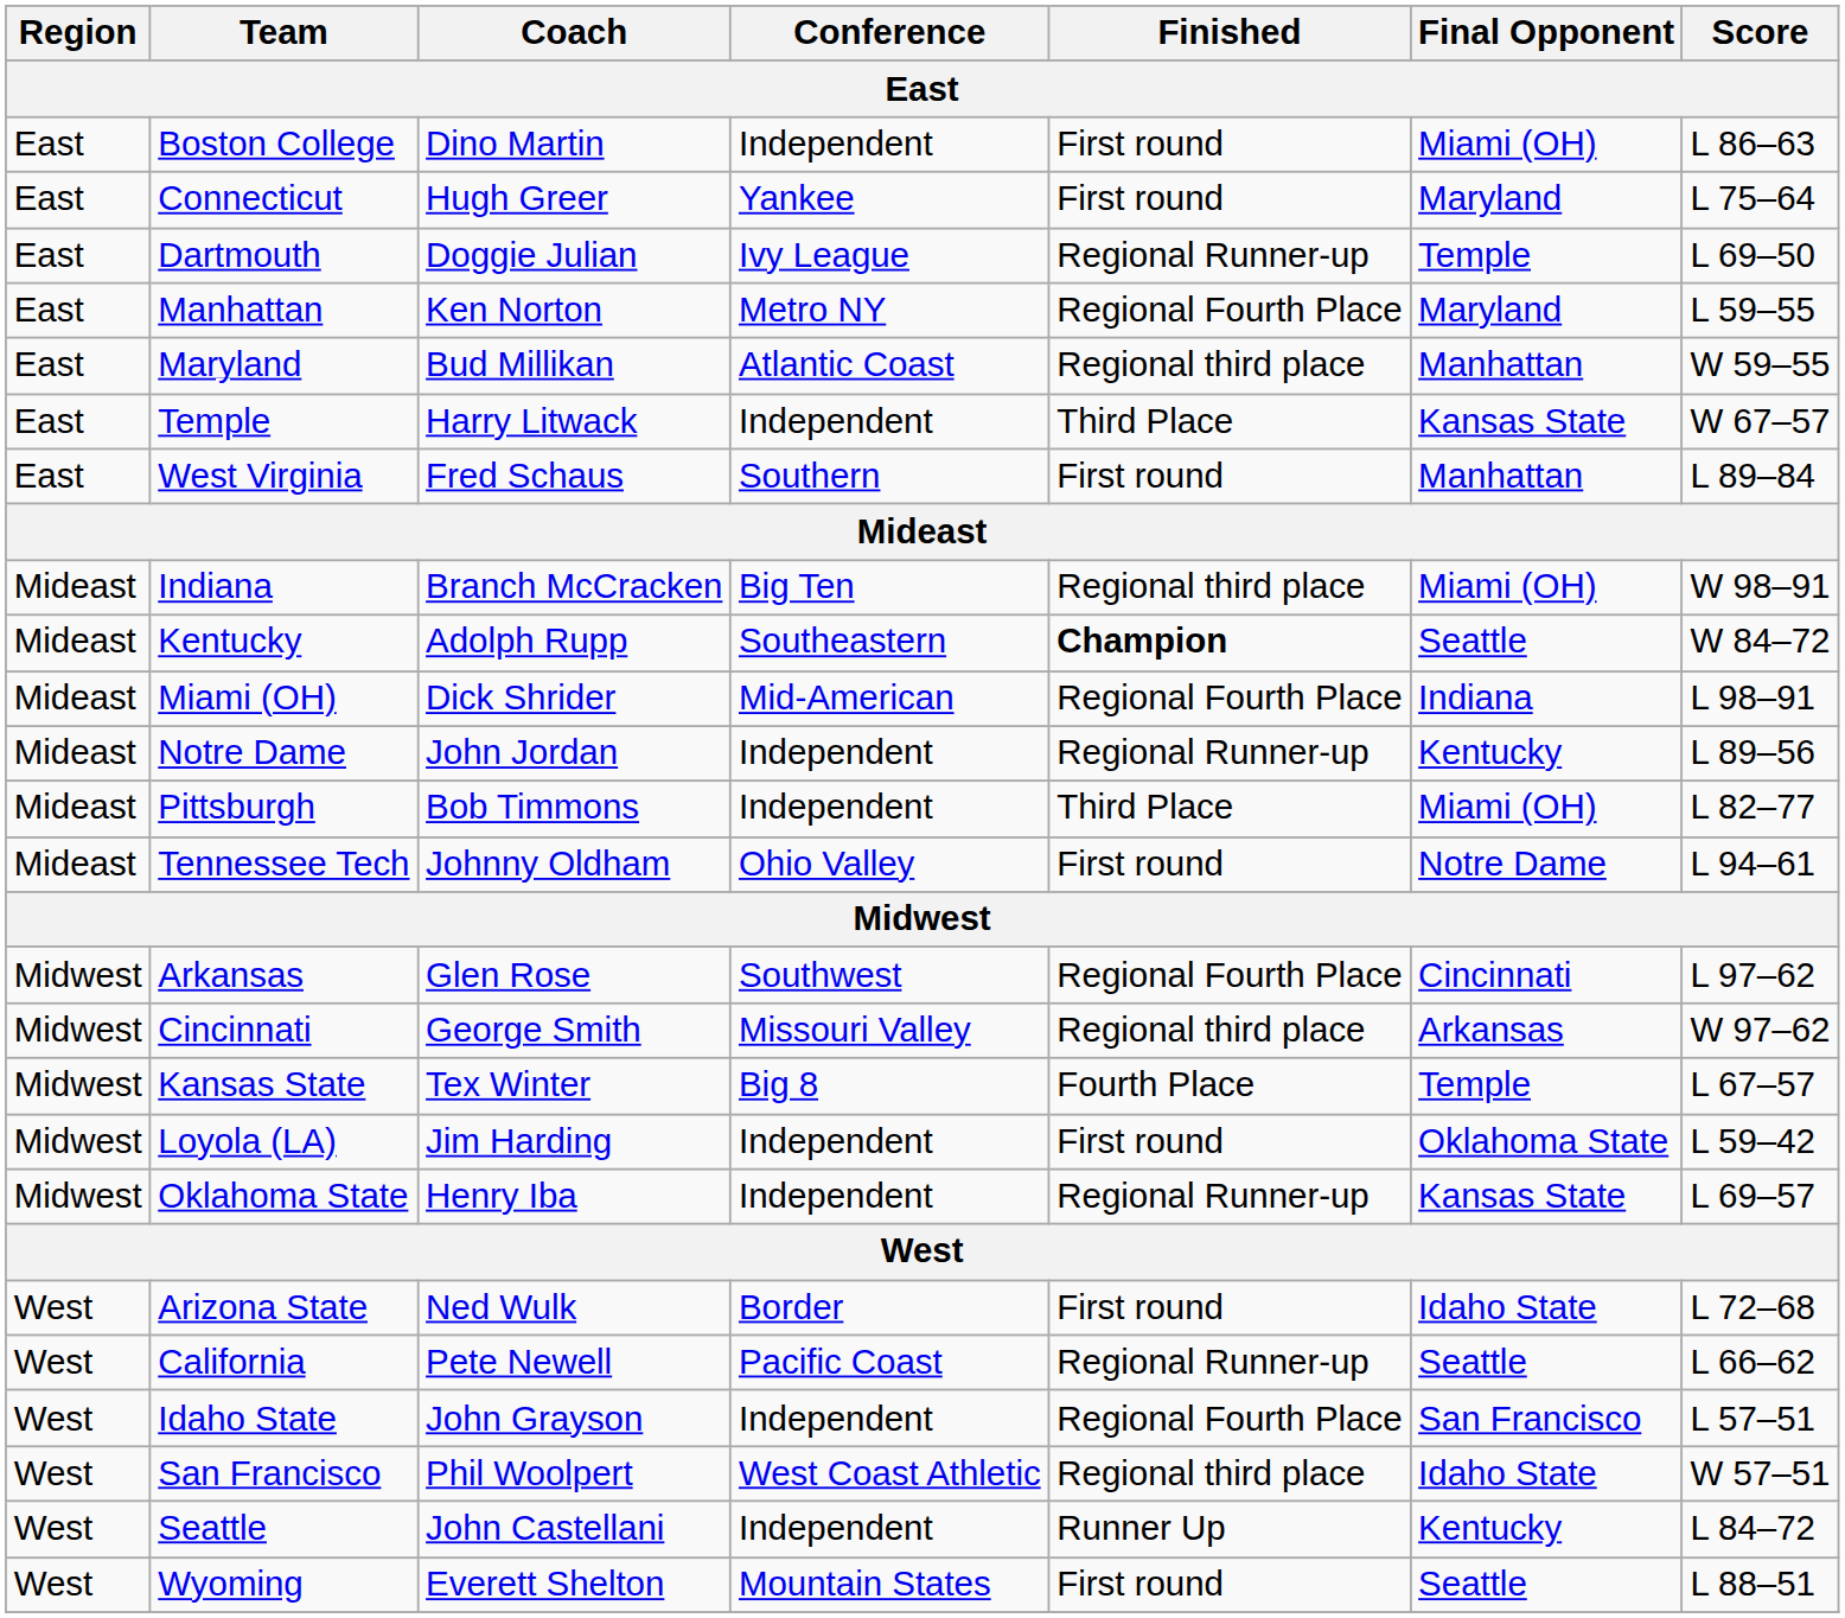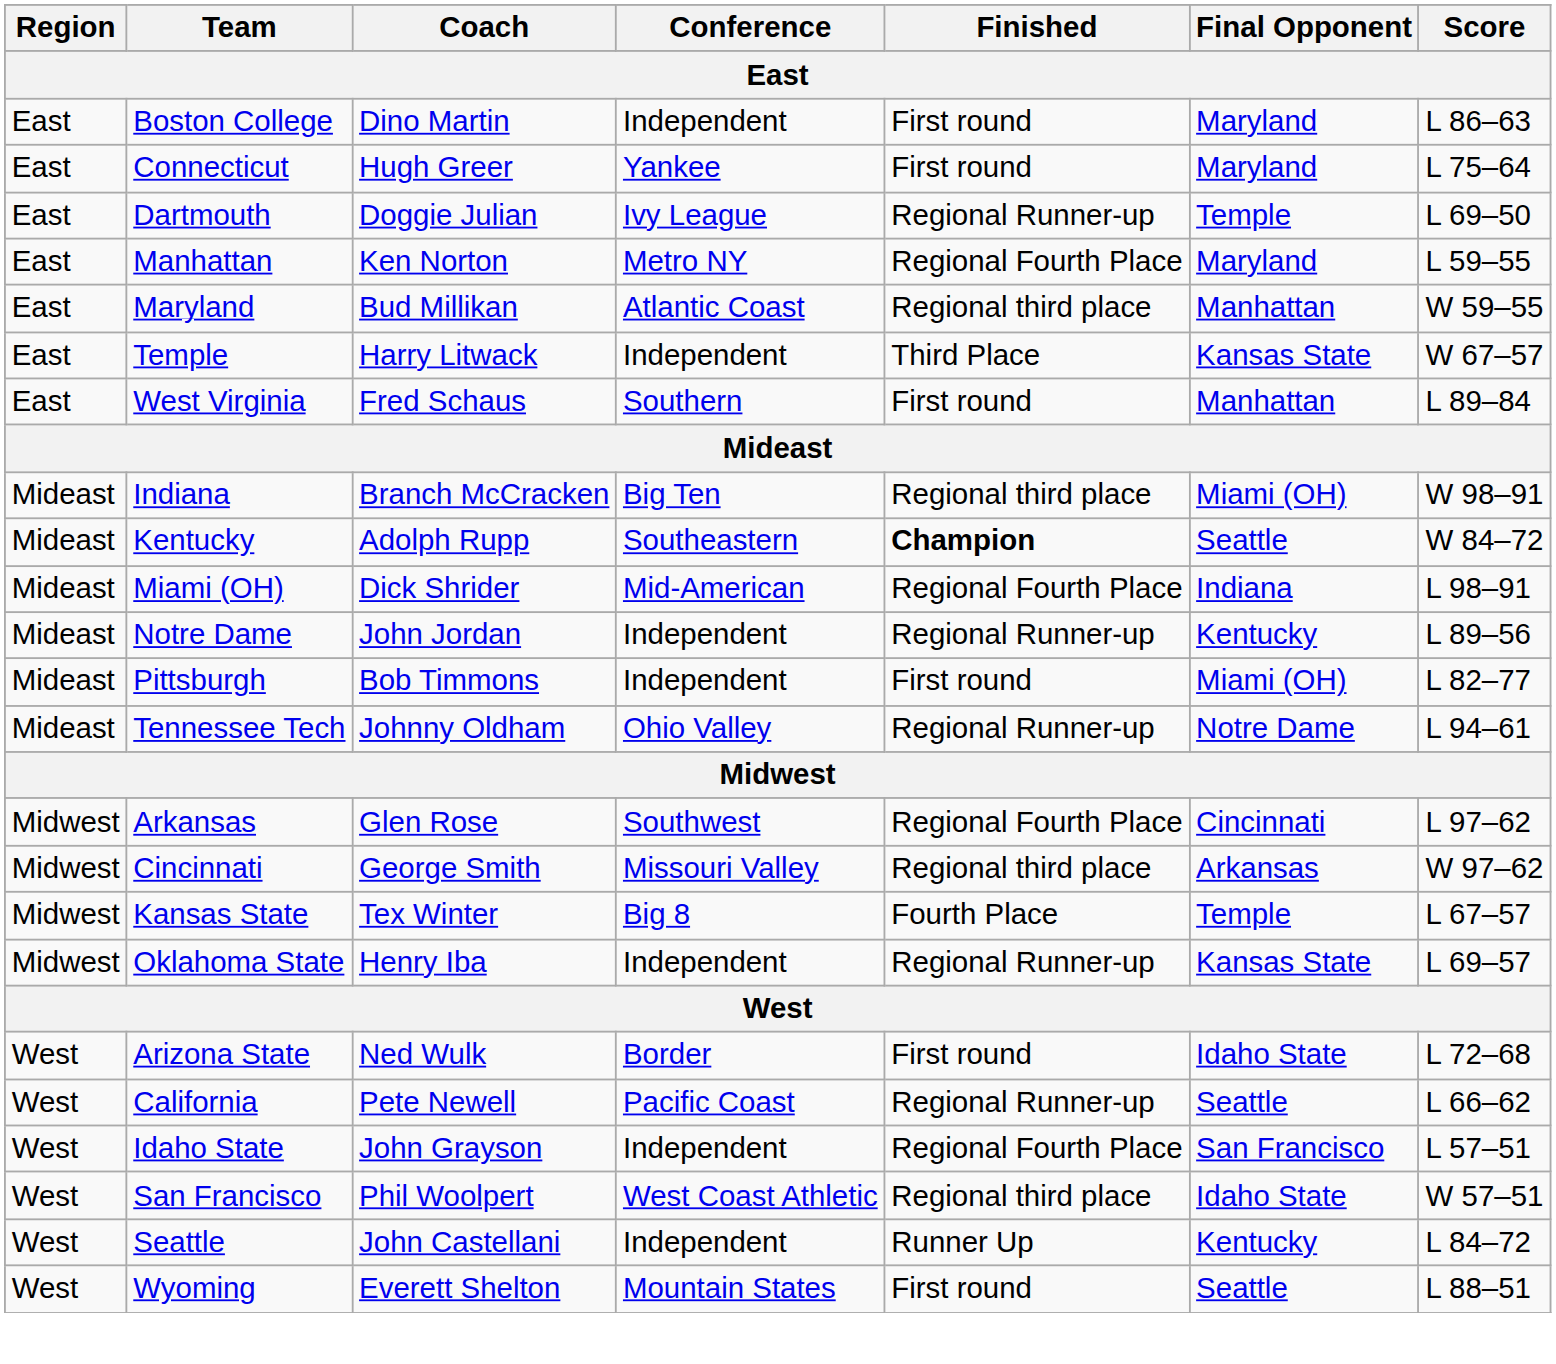 <table class=wikitable>
 <tr>
 <th>Region</th>
 <th>Team</th>
 <th>Coach</th>
 <th>Conference</th>
 <th>Finished</th>
 <th>Final Opponent</th>
 <th>Score</th>
 </tr>
 <tr>
 <th colspan=7>East</th>
 </tr>
 <tr>
 <td>East</td>
 <td><a href='#'>Boston College</a></td>
 <td><a href='#'>Dino Martin</a></td>
 <td>Independent</td>
 <td>First round</td>
-<td><a href='#'>Miami (OH)</a></td>
+<td><a href='#'>Maryland</a></td>
 <td>L 86–63</td>
 </tr>
 <tr>
 <td>East</td>
 <td><a href='#'>Connecticut</a></td>
 <td><a href='#'>Hugh Greer</a></td>
 <td><a href='#'>Yankee</a></td>
 <td>First round</td>
 <td><a href='#'>Maryland</a></td>
 <td>L 75–64</td>
 </tr>
 <tr>
 <td>East</td>
 <td><a href='#'>Dartmouth</a></td>
 <td><a href='#'>Doggie Julian</a></td>
 <td><a href='#'>Ivy League</a></td>
 <td>Regional Runner-up</td>
 <td><a href='#'>Temple</a></td>
 <td>L 69–50</td>
 </tr>
 <tr>
 <td>East</td>
 <td><a href='#'>Manhattan</a></td>
 <td><a href='#'>Ken Norton</a></td>
 <td><a href='#'>Metro NY</a></td>
 <td>Regional Fourth Place</td>
 <td><a href='#'>Maryland</a></td>
 <td>L 59–55</td>
 </tr>
 <tr>
 <td>East</td>
 <td><a href='#'>Maryland</a></td>
 <td><a href='#'>Bud Millikan</a></td>
 <td><a href='#'>Atlantic Coast</a></td>
 <td>Regional third place</td>
 <td><a href='#'>Manhattan</a></td>
 <td>W 59–55</td>
 </tr>
 <tr>
 <td>East</td>
 <td><a href='#'>Temple</a></td>
 <td><a href='#'>Harry Litwack</a></td>
 <td>Independent</td>
 <td>Third Place</td>
 <td><a href='#'>Kansas State</a></td>
 <td>W 67–57</td>
 </tr>
 <tr>
 <td>East</td>
 <td><a href='#'>West Virginia</a></td>
 <td><a href='#'>Fred Schaus</a></td>
 <td><a href='#'>Southern</a></td>
 <td>First round</td>
 <td><a href='#'>Manhattan</a></td>
 <td>L 89–84</td>
 </tr>
 <tr>
 <th colspan=7>Mideast</th>
 </tr>
 <tr>
 <td>Mideast</td>
 <td><a href='#'>Indiana</a></td>
 <td><a href='#'>Branch McCracken</a></td>
 <td><a href='#'>Big Ten</a></td>
 <td>Regional third place</td>
 <td><a href='#'>Miami (OH)</a></td>
 <td>W 98–91</td>
 </tr>
 <tr>
 <td>Mideast</td>
 <td><a href='#'>Kentucky</a></td>
 <td><a href='#'>Adolph Rupp</a></td>
 <td><a href='#'>Southeastern</a></td>
 <td><strong>Champion</strong></td>
 <td><a href='#'>Seattle</a></td>
 <td>W 84–72</td>
 </tr>
 <tr>
 <td>Mideast</td>
 <td><a href='#'>Miami (OH)</a></td>
 <td><a href='#'>Dick Shrider</a></td>
 <td><a href='#'>Mid-American</a></td>
 <td>Regional Fourth Place</td>
 <td><a href='#'>Indiana</a></td>
 <td>L 98–91</td>
 </tr>
 <tr>
 <td>Mideast</td>
 <td><a href='#'>Notre Dame</a></td>
 <td><a href='#'>John Jordan</a></td>
 <td>Independent</td>
 <td>Regional Runner-up</td>
 <td><a href='#'>Kentucky</a></td>
 <td>L 89–56</td>
 </tr>
 <tr>
 <td>Mideast</td>
 <td><a href='#'>Pittsburgh</a></td>
 <td><a href='#'>Bob Timmons</a></td>
 <td>Independent</td>
-<td>Third Place</td>
+<td>First round</td>
 <td><a href='#'>Miami (OH)</a></td>
 <td>L 82–77</td>
 </tr>
 <tr>
 <td>Mideast</td>
 <td><a href='#'>Tennessee Tech</a></td>
 <td><a href='#'>Johnny Oldham</a></td>
 <td><a href='#'>Ohio Valley</a></td>
-<td>First round</td>
+<td>Regional Runner-up</td>
 <td><a href='#'>Notre Dame</a></td>
 <td>L 94–61</td>
 </tr>
 <tr>
 <th colspan=7>Midwest</th>
 </tr>
 <tr>
 <td>Midwest</td>
 <td><a href='#'>Arkansas</a></td>
 <td><a href='#'>Glen Rose</a></td>
 <td><a href='#'>Southwest</a></td>
 <td>Regional Fourth Place</td>
 <td><a href='#'>Cincinnati</a></td>
 <td>L 97–62</td>
 </tr>
 <tr>
 <td>Midwest</td>
 <td><a href='#'>Cincinnati</a></td>
 <td><a href='#'>George Smith</a></td>
 <td><a href='#'>Missouri Valley</a></td>
 <td>Regional third place</td>
 <td><a href='#'>Arkansas</a></td>
 <td>W 97–62</td>
 </tr>
 <tr>
 <td>Midwest</td>
 <td><a href='#'>Kansas State</a></td>
 <td><a href='#'>Tex Winter</a></td>
 <td><a href='#'>Big 8</a></td>
 <td>Fourth Place</td>
 <td><a href='#'>Temple</a></td>
 <td>L 67–57</td>
-</tr>
-<tr>
-<td>Midwest</td>
-<td><a href='#'>Loyola (LA)</a></td>
-<td><a href='#'>Jim Harding</a></td>
-<td>Independent</td>
-<td>First round</td>
-<td><a href='#'>Oklahoma State</a></td>
-<td>L 59–42</td>
 </tr>
 <tr>
 <td>Midwest</td>
 <td><a href='#'>Oklahoma State</a></td>
 <td><a href='#'>Henry Iba</a></td>
 <td>Independent</td>
 <td>Regional Runner-up</td>
 <td><a href='#'>Kansas State</a></td>
 <td>L 69–57</td>
 </tr>
 <tr>
 <th colspan=7>West</th>
 </tr>
 <tr>
 <td>West</td>
 <td><a href='#'>Arizona State</a></td>
 <td><a href='#'>Ned Wulk</a></td>
 <td><a href='#'>Border</a></td>
 <td>First round</td>
 <td><a href='#'>Idaho State</a></td>
 <td>L 72–68</td>
 </tr>
 <tr>
 <td>West</td>
 <td><a href='#'>California</a></td>
 <td><a href='#'>Pete Newell</a></td>
 <td><a href='#'>Pacific Coast</a></td>
 <td>Regional Runner-up</td>
 <td><a href='#'>Seattle</a></td>
 <td>L 66–62</td>
 </tr>
 <tr>
 <td>West</td>
 <td><a href='#'>Idaho State</a></td>
 <td><a href='#'>John Grayson</a></td>
 <td>Independent</td>
 <td>Regional Fourth Place</td>
 <td><a href='#'>San Francisco</a></td>
 <td>L 57–51</td>
 </tr>
 <tr>
 <td>West</td>
 <td><a href='#'>San Francisco</a></td>
 <td><a href='#'>Phil Woolpert</a></td>
 <td><a href='#'>West Coast Athletic</a></td>
 <td>Regional third place</td>
 <td><a href='#'>Idaho State</a></td>
 <td>W 57–51</td>
 </tr>
 <tr>
 <td>West</td>
 <td><a href='#'>Seattle</a></td>
 <td><a href='#'>John Castellani</a></td>
 <td>Independent</td>
 <td>Runner Up</td>
 <td><a href='#'>Kentucky</a></td>
 <td>L 84–72</td>
 </tr>
 <tr>
 <td>West</td>
 <td><a href='#'>Wyoming</a></td>
 <td><a href='#'>Everett Shelton</a></td>
 <td><a href='#'>Mountain States</a></td>
 <td>First round</td>
 <td><a href='#'>Seattle</a></td>
 <td>L 88–51</td>
 </tr>
 <tr>
 </tr>
 </table>
